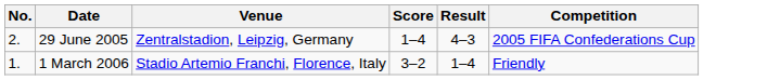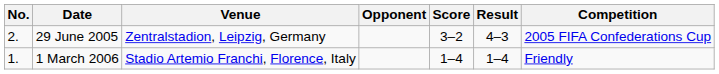 <table class="wikitable collapsible">
 <tr>
 <th>No.</th>
 <th>Date</th>
 <th>Venue</th>
+<th>Opponent</th>
 <th>Score</th>
 <th>Result</th>
 <th>Competition</th>
 </tr>
 <tr>
 <td>2.</td>
 <td>29 June 2005</td>
 <td><a href='#'>Zentralstadion</a>, <a href='#'>Leipzig</a>, Germany</td>
-<td align="center">1–4</td>
+<td></td>
+<td align="center">3–2</td>
 <td align="center">4–3 </td>
 <td><a href='#'>2005 FIFA Confederations Cup</a></td>
 </tr>
 <tr>
 <td>1.</td>
 <td>1 March 2006</td>
 <td><a href='#'>Stadio Artemio Franchi</a>, <a href='#'>Florence</a>, Italy</td>
-<td align="center">3–2</td>
+<td></td>
+<td align="center">1–4</td>
 <td align="center">1–4</td>
 <td><a href='#'>Friendly</a></td>
 </tr>
 </table>
